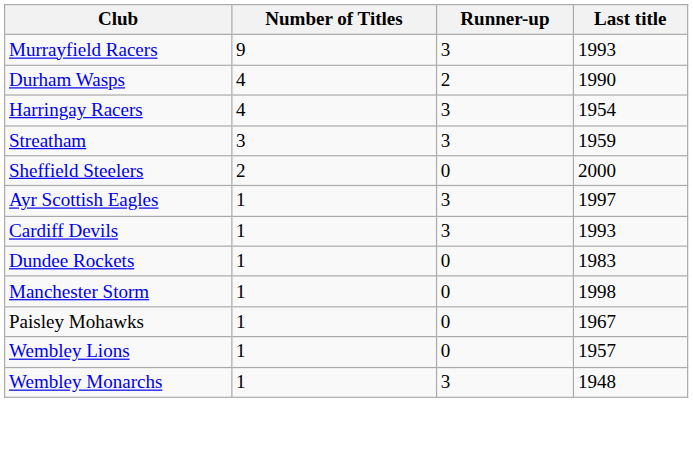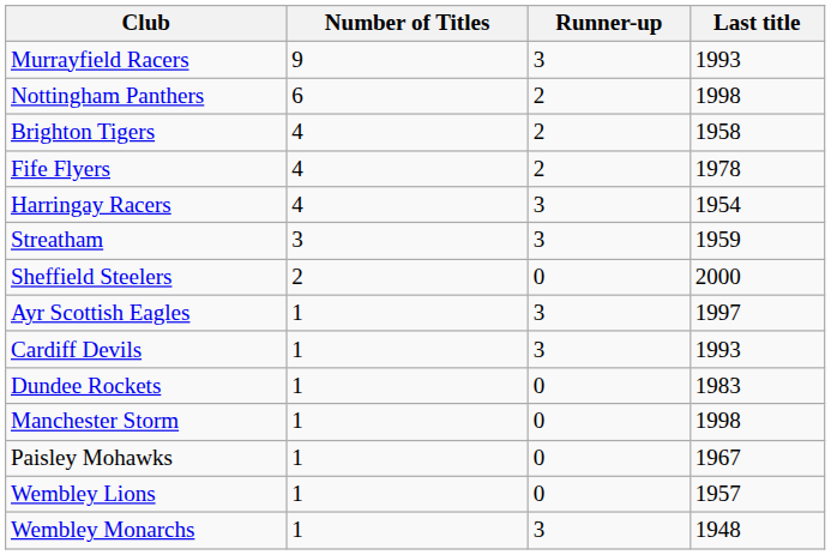 <table class="wikitable" width=65%>
 <tr>
 <th>Club</th>
 <th>Number of Titles</th>
 <th>Runner-up</th>
 <th>Last title</th>
 </tr>
 <tr>
 <td><a href='#'>Murrayfield Racers</a></td>
 <td>9</td>
 <td>3</td>
 <td>1993</td>
 </tr>
 <tr>
-<td><a href='#'>Durham Wasps</a></td>
+<td><a href='#'>Nottingham Panthers</a></td>
+<td>6</td>
+<td>2</td>
+<td>1998</td>
+</tr>
+<tr>
+<td><a href='#'>Brighton Tigers</a></td>
 <td>4</td>
 <td>2</td>
-<td>1990</td>
+<td>1958</td>
+</tr>
+<tr>
+<td><a href='#'>Fife Flyers</a></td>
+<td>4</td>
+<td>2</td>
+<td>1978</td>
 </tr>
 <tr>
 <td><a href='#'>Harringay Racers</a></td>
 <td>4</td>
 <td>3</td>
 <td>1954</td>
 </tr>
 <tr>
 <td><a href='#'>Streatham</a></td>
 <td>3</td>
 <td>3</td>
 <td>1959</td>
 </tr>
 <tr>
 <td><a href='#'>Sheffield Steelers</a></td>
 <td>2</td>
 <td>0</td>
 <td>2000</td>
 </tr>
 <tr>
 <td><a href='#'>Ayr Scottish Eagles</a></td>
 <td>1</td>
 <td>3</td>
 <td>1997</td>
 </tr>
 <tr>
 <td><a href='#'>Cardiff Devils</a></td>
 <td>1</td>
 <td>3</td>
 <td>1993</td>
 </tr>
 <tr>
 <td><a href='#'>Dundee Rockets</a></td>
 <td>1</td>
 <td>0</td>
 <td>1983</td>
 </tr>
 <tr>
 <td><a href='#'>Manchester Storm</a></td>
 <td>1</td>
 <td>0</td>
 <td>1998</td>
 </tr>
 <tr>
 <td>Paisley Mohawks</td>
 <td>1</td>
 <td>0</td>
 <td>1967</td>
 </tr>
 <tr>
 <td><a href='#'>Wembley Lions</a></td>
 <td>1</td>
 <td>0</td>
 <td>1957</td>
 </tr>
 <tr>
 <td><a href='#'>Wembley Monarchs</a></td>
 <td>1</td>
 <td>3</td>
 <td>1948</td>
 </tr>
 </table>
